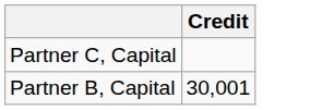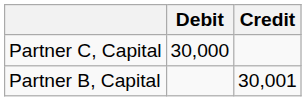 <table class="wikitable">
 <tr>
 <th></th>
+<th>Debit</th>
 <th>Credit</th>
 </tr>
 <tr>
 <td>Partner C, Capital</td>
+<td>30,000</td>
 <td></td>
 </tr>
 <tr>
 <td>Partner B, Capital</td>
+<td></td>
 <td>30,001</td>
 </tr>
 </table>
